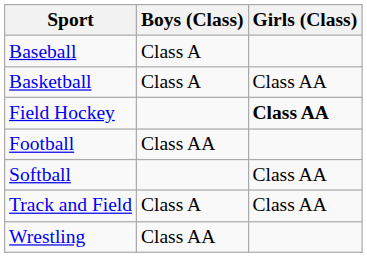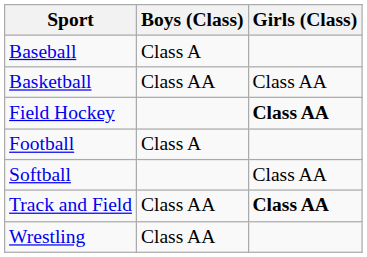 <table class="wikitable">
 <tr>
 <th>Sport</th>
 <th>Boys (Class)</th>
 <th>Girls (Class)</th>
 </tr>
 <tr>
 <td><a href='#'>Baseball</a></td>
 <td>Class A</td>
 <td></td>
 </tr>
 <tr>
 <td><a href='#'>Basketball</a></td>
-<td>Class A</td>
+<td>Class AA</td>
 <td>Class AA</td>
 </tr>
 <tr>
 <td><a href='#'>Field Hockey</a></td>
 <td></td>
 <td><strong>Class AA</strong></td>
 </tr>
 <tr>
 <td><a href='#'>Football</a></td>
-<td>Class AA</td>
+<td>Class A</td>
 <td></td>
 </tr>
 <tr>
 <td><a href='#'>Softball</a></td>
 <td></td>
 <td>Class AA</td>
 </tr>
 <tr>
 <td><a href='#'>Track and Field</a></td>
-<td>Class A</td>
 <td>Class AA</td>
+<td><strong>Class AA</strong></td>
 </tr>
 <tr>
 <td><a href='#'>Wrestling</a></td>
 <td>Class AA</td>
 <td></td>
 </tr>
 </table>
